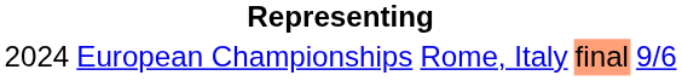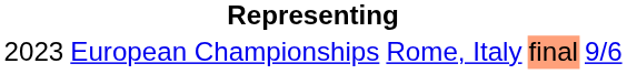 <table>
 <tr>
 <th colspan="5">Representing </th>
 </tr>
 <tr>
-<td>2024</td>
+<td>2023</td>
 <td><a href='#'>European Championships</a></td>
 <td><a href='#'>Rome, Italy</a></td>
 <td style="background: lightsalmon;">final</td>
 <td><a href='#'>9/6</a></td>
 </tr>
 </table>
